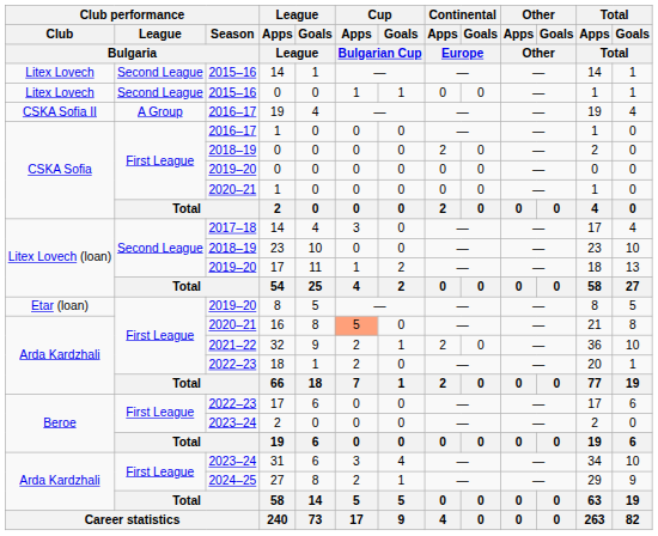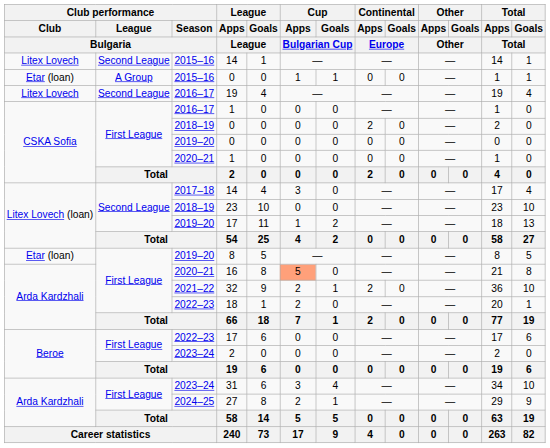 <table class="wikitable" style="text-align: center">
 <tr>
 <th Colspan="3">Club performance</th>
 <th Colspan="2">League</th>
 <th Colspan="2">Cup</th>
 <th Colspan="2">Continental</th>
 <th Colspan="2">Other</th>
 <th Colspan="3">Total</th>
 </tr>
 <tr>
 <th>Club</th>
 <th>League</th>
 <th>Season</th>
 <th>Apps</th>
 <th>Goals</th>
 <th>Apps</th>
 <th>Goals</th>
 <th>Apps</th>
 <th>Goals</th>
 <th>Apps</th>
 <th>Goals</th>
 <th>Apps</th>
 <th>Goals</th>
 </tr>
 <tr>
 <th Colspan="3">Bulgaria</th>
 <th Colspan="2">League</th>
 <th Colspan="2"><a href='#'>Bulgarian Cup</a></th>
 <th Colspan="2"><a href='#'>Europe</a></th>
 <th Colspan="2">Other</th>
 <th Colspan="2">Total</th>
 </tr>
 <tr>
 <td rowspan="1" valign="center"><a href='#'>Litex Lovech</a></td>
 <td rowspan="1"><a href='#'>Second League</a></td>
 <td><a href='#'>2015–16</a></td>
 <td>14</td>
 <td>1</td>
 <td colspan="2">—</td>
 <td colspan="2">—</td>
 <td colspan="2">—</td>
 <td>14</td>
 <td>1</td>
 </tr>
 <tr>
-<td rowspan="1" valign="center"><a href='#'>Litex Lovech</a></td>
-<td rowspan="1"><a href='#'>Second League</a></td>
+<td rowspan="1" valign="center"><a href='#'>Etar</a> (loan)</td>
+<td rowspan="1"><a href='#'>A Group</a></td>
 <td><a href='#'>2015–16</a></td>
 <td>0</td>
 <td>0</td>
 <td>1</td>
 <td>1</td>
 <td>0</td>
 <td>0</td>
 <td colspan="2">—</td>
 <td>1</td>
 <td>1</td>
 </tr>
 <tr>
-<td rowspan="1" valign="center"><a href='#'>CSKA Sofia II</a></td>
-<td rowspan="1"><a href='#'>A Group</a></td>
+<td rowspan="1" valign="center"><a href='#'>Litex Lovech</a></td>
+<td rowspan="1"><a href='#'>Second League</a></td>
 <td><a href='#'>2016–17</a></td>
 <td>19</td>
 <td>4</td>
 <td colspan="2">—</td>
 <td colspan="2">—</td>
 <td colspan="2">—</td>
 <td>19</td>
 <td>4</td>
 </tr>
 <tr>
 <td rowspan="5" valign="center"><a href='#'>CSKA Sofia</a></td>
 <td rowspan="4"><a href='#'>First League</a></td>
 <td><a href='#'>2016–17</a></td>
 <td>1</td>
 <td>0</td>
 <td>0</td>
 <td>0</td>
 <td colspan="2">—</td>
 <td colspan="2">—</td>
 <td>1</td>
 <td>0</td>
 </tr>
 <tr>
 <td><a href='#'>2018–19</a></td>
 <td>0</td>
 <td>0</td>
 <td>0</td>
 <td>0</td>
 <td>2</td>
 <td>0</td>
 <td colspan="2">—</td>
 <td>2</td>
 <td>0</td>
 </tr>
 <tr>
 <td><a href='#'>2019–20</a></td>
 <td>0</td>
 <td>0</td>
 <td>0</td>
 <td>0</td>
 <td>0</td>
 <td>0</td>
 <td colspan="2">—</td>
 <td>0</td>
 <td>0</td>
 </tr>
 <tr>
 <td><a href='#'>2020–21</a></td>
 <td>1</td>
 <td>0</td>
 <td>0</td>
 <td>0</td>
 <td>0</td>
 <td>0</td>
 <td colspan="2">—</td>
 <td>1</td>
 <td>0</td>
 </tr>
 <tr>
 <th colspan=2>Total</th>
 <th>2</th>
 <th>0</th>
 <th>0</th>
 <th>0</th>
 <th>2</th>
 <th>0</th>
 <th>0</th>
 <th>0</th>
 <th>4</th>
 <th>0</th>
 </tr>
 <tr>
 <td rowspan="4" valign="center"><a href='#'>Litex Lovech</a> (loan)</td>
 <td rowspan="3"><a href='#'>Second League</a></td>
 <td><a href='#'>2017–18</a></td>
 <td>14</td>
 <td>4</td>
 <td>3</td>
 <td>0</td>
 <td colspan="2">—</td>
 <td colspan="2">—</td>
 <td>17</td>
 <td>4</td>
 </tr>
 <tr>
 <td><a href='#'>2018–19</a></td>
 <td>23</td>
 <td>10</td>
 <td>0</td>
 <td>0</td>
 <td colspan="2">—</td>
 <td colspan="2">—</td>
 <td>23</td>
 <td>10</td>
 </tr>
 <tr>
 <td><a href='#'>2019–20</a></td>
 <td>17</td>
 <td>11</td>
 <td>1</td>
 <td>2</td>
 <td colspan="2">—</td>
 <td colspan="2">—</td>
 <td>18</td>
 <td>13</td>
 </tr>
 <tr>
 <th colspan=2>Total</th>
 <th>54</th>
 <th>25</th>
 <th>4</th>
 <th>2</th>
 <th>0</th>
 <th>0</th>
 <th>0</th>
 <th>0</th>
 <th>58</th>
 <th>27</th>
 </tr>
 <tr>
 <td rowspan="1" valign="center"><a href='#'>Etar</a> (loan)</td>
 <td rowspan="4"><a href='#'>First League</a></td>
 <td><a href='#'>2019–20</a></td>
 <td>8</td>
 <td>5</td>
 <td colspan="2">—</td>
 <td colspan="2">—</td>
 <td colspan="2">—</td>
 <td>8</td>
 <td>5</td>
 </tr>
 <tr>
 <td rowspan="4" valign="center"><a href='#'>Arda Kardzhali</a></td>
 <td><a href='#'>2020–21</a></td>
 <td>16</td>
 <td>8</td>
 <td style="background: lightsalmon;">5</td>
 <td>0</td>
 <td colspan="2">—</td>
 <td colspan="2">—</td>
 <td>21</td>
 <td>8</td>
 </tr>
 <tr>
 <td><a href='#'>2021–22</a></td>
 <td>32</td>
 <td>9</td>
 <td>2</td>
 <td>1</td>
 <td>2</td>
 <td>0</td>
 <td colspan="2">—</td>
 <td>36</td>
 <td>10</td>
 </tr>
 <tr>
 <td><a href='#'>2022–23</a></td>
 <td>18</td>
 <td>1</td>
 <td>2</td>
 <td>0</td>
 <td colspan="2">—</td>
 <td colspan="2">—</td>
 <td>20</td>
 <td>1</td>
 </tr>
 <tr>
 <th colspan=2>Total</th>
 <th>66</th>
 <th>18</th>
 <th>7</th>
 <th>1</th>
 <th>2</th>
 <th>0</th>
 <th>0</th>
 <th>0</th>
 <th>77</th>
 <th>19</th>
 </tr>
 <tr>
 <td rowspan="3" valign="center"><a href='#'>Beroe</a></td>
 <td rowspan="2"><a href='#'>First League</a></td>
 <td><a href='#'>2022–23</a></td>
 <td>17</td>
 <td>6</td>
 <td>0</td>
 <td>0</td>
 <td colspan="2">—</td>
 <td colspan="2">—</td>
 <td>17</td>
 <td>6</td>
 </tr>
 <tr>
 <td><a href='#'>2023–24</a></td>
 <td>2</td>
 <td>0</td>
 <td>0</td>
 <td>0</td>
 <td colspan="2">—</td>
 <td colspan="2">—</td>
 <td>2</td>
 <td>0</td>
 </tr>
 <tr>
 <th colspan=2>Total</th>
 <th>19</th>
 <th>6</th>
 <th>0</th>
 <th>0</th>
 <th>0</th>
 <th>0</th>
 <th>0</th>
 <th>0</th>
 <th>19</th>
 <th>6</th>
 </tr>
 <tr>
 <td valign="center" rowspan=3><a href='#'>Arda Kardzhali</a></td>
 <td rowspan=2><a href='#'>First League</a></td>
 <td><a href='#'>2023–24</a></td>
 <td>31</td>
 <td>6</td>
 <td>3</td>
 <td>4</td>
 <td colspan="2">—</td>
 <td colspan="2">—</td>
 <td>34</td>
 <td>10</td>
 </tr>
 <tr>
 <td><a href='#'>2024–25</a></td>
 <td>27</td>
 <td>8</td>
 <td>2</td>
 <td>1</td>
 <td colspan="2">—</td>
 <td colspan="2">—</td>
 <td>29</td>
 <td>9</td>
 </tr>
 <tr>
 <th colspan=2>Total</th>
 <th>58</th>
 <th>14</th>
 <th>5</th>
 <th>5</th>
 <th>0</th>
 <th>0</th>
 <th>0</th>
 <th>0</th>
 <th>63</th>
 <th>19</th>
 </tr>
 <tr>
 <th colspan="3">Career statistics</th>
 <th>240</th>
 <th>73</th>
 <th>17</th>
 <th>9</th>
 <th>4</th>
 <th>0</th>
 <th>0</th>
 <th>0</th>
 <th>263</th>
 <th>82</th>
 </tr>
 </table>
